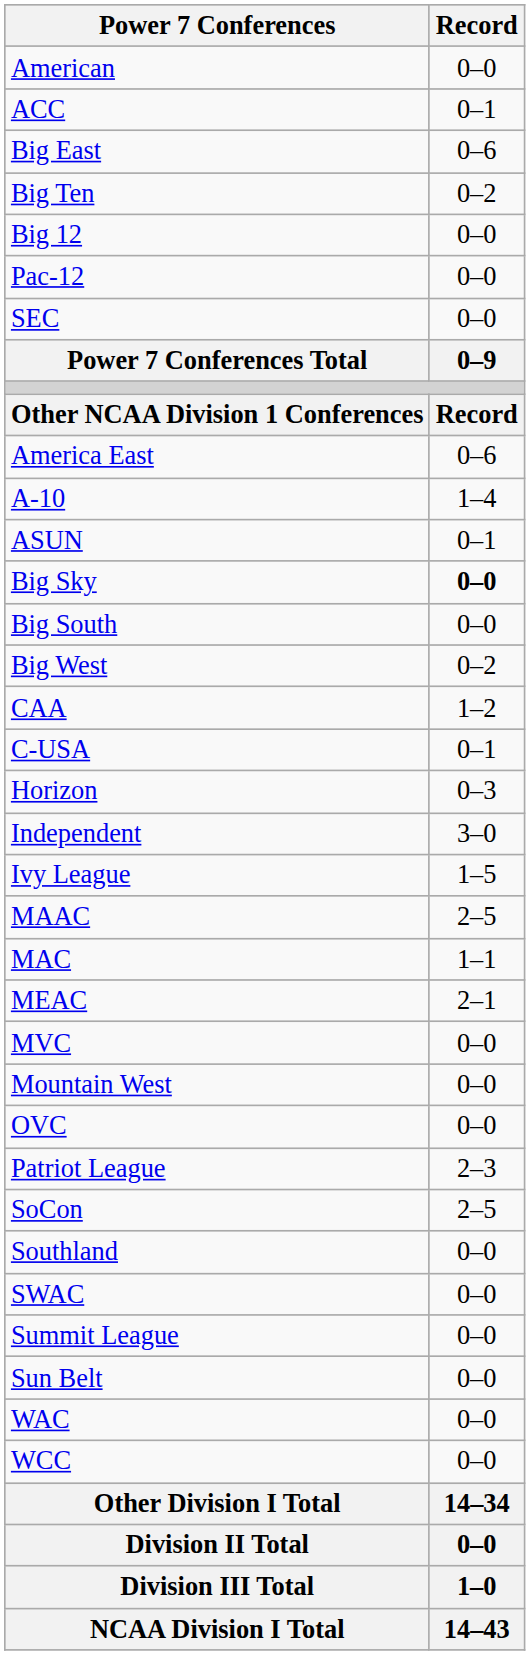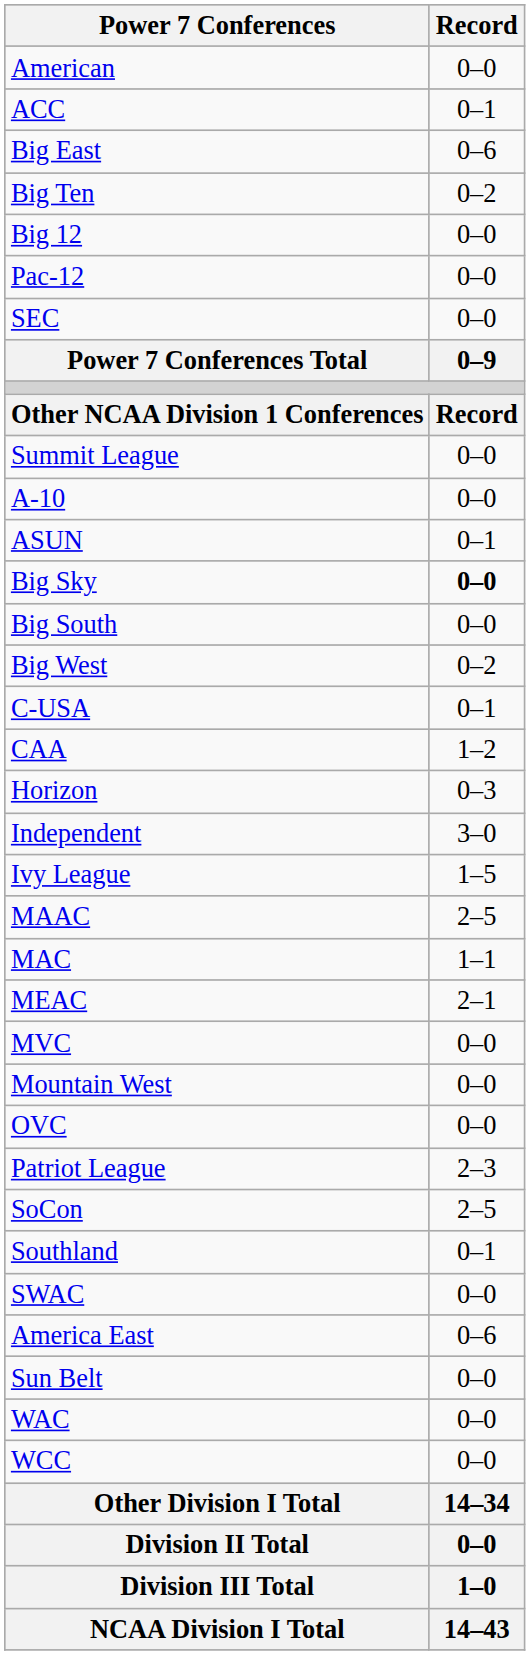 <table class="wikitable">
 <tr>
 <th>Power 7 Conferences</th>
 <th>Record</th>
 </tr>
 <tr>
 <td><a href='#'>American</a></td>
 <td align=center>0–0</td>
 </tr>
 <tr>
 <td><a href='#'>ACC</a></td>
 <td align=center>0–1</td>
 </tr>
 <tr>
 <td><a href='#'>Big East</a></td>
 <td align=center>0–6</td>
 </tr>
 <tr>
 <td><a href='#'>Big Ten</a></td>
 <td align=center>0–2</td>
 </tr>
 <tr>
 <td><a href='#'>Big 12</a></td>
 <td align=center>0–0</td>
 </tr>
 <tr>
 <td><a href='#'>Pac-12</a></td>
 <td align=center>0–0</td>
 </tr>
 <tr>
 <td><a href='#'>SEC</a></td>
 <td align=center>0–0</td>
 </tr>
 <tr>
 <th>Power 7 Conferences Total</th>
 <th>0–9</th>
 </tr>
 <tr>
 <th colspan="2" style="background:lightgrey;"></th>
 </tr>
 <tr>
 <th>Other NCAA Division 1 Conferences</th>
 <th>Record</th>
 </tr>
 <tr>
-<td><a href='#'>America East</a></td>
-<td align=center>0–6</td>
+<td><a href='#'>Summit League</a></td>
+<td align=center>0–0</td>
 </tr>
 <tr>
 <td><a href='#'>A-10</a></td>
-<td align=center>1–4</td>
+<td align=center>0–0</td>
 </tr>
 <tr>
 <td><a href='#'>ASUN</a></td>
 <td align=center>0–1</td>
 </tr>
 <tr>
 <td><a href='#'>Big Sky</a></td>
 <td align=center><strong>0–0</strong></td>
 </tr>
 <tr>
 <td><a href='#'>Big South</a></td>
 <td align=center>0–0</td>
 </tr>
 <tr>
 <td><a href='#'>Big West</a></td>
 <td align=center>0–2</td>
 </tr>
 <tr>
+<td><a href='#'>C-USA</a></td>
+<td align=center>0–1</td>
+</tr>
+<tr>
 <td><a href='#'>CAA</a></td>
 <td align=center>1–2</td>
-</tr>
-<tr>
-<td><a href='#'>C-USA</a></td>
-<td align=center>0–1</td>
 </tr>
 <tr>
 <td><a href='#'>Horizon</a></td>
 <td align=center>0–3</td>
 </tr>
 <tr>
 <td><a href='#'>Independent</a></td>
 <td align=center>3–0</td>
 </tr>
 <tr>
 <td><a href='#'>Ivy League</a></td>
 <td align=center>1–5</td>
 </tr>
 <tr>
 <td><a href='#'>MAAC</a></td>
 <td align=center>2–5</td>
 </tr>
 <tr>
 <td><a href='#'>MAC</a></td>
 <td align=center>1–1</td>
 </tr>
 <tr>
 <td><a href='#'>MEAC</a></td>
 <td align=center>2–1</td>
 </tr>
 <tr>
 <td><a href='#'>MVC</a></td>
 <td align=center>0–0</td>
 </tr>
 <tr>
 <td><a href='#'>Mountain West</a></td>
 <td align=center>0–0</td>
 </tr>
 <tr>
 <td><a href='#'>OVC</a></td>
 <td align=center>0–0</td>
 </tr>
 <tr>
 <td><a href='#'>Patriot League</a></td>
 <td align=center>2–3</td>
 </tr>
 <tr>
 <td><a href='#'>SoCon</a></td>
 <td align=center>2–5</td>
 </tr>
 <tr>
 <td><a href='#'>Southland</a></td>
-<td align=center>0–0</td>
+<td align=center>0–1</td>
 </tr>
 <tr>
 <td><a href='#'>SWAC</a></td>
 <td align=center>0–0</td>
 </tr>
 <tr>
-<td><a href='#'>Summit League</a></td>
-<td align=center>0–0</td>
+<td><a href='#'>America East</a></td>
+<td align=center>0–6</td>
 </tr>
 <tr>
 <td><a href='#'>Sun Belt</a></td>
 <td align=center>0–0</td>
 </tr>
 <tr>
 <td><a href='#'>WAC</a></td>
 <td align=center>0–0</td>
 </tr>
 <tr>
 <td><a href='#'>WCC</a></td>
 <td align=center>0–0</td>
 </tr>
 <tr>
 <th>Other Division I Total</th>
 <th>14–34</th>
 </tr>
 <tr>
 <th>Division II Total</th>
 <th>0–0</th>
 </tr>
 <tr>
 <th>Division III Total</th>
 <th>1–0</th>
 </tr>
 <tr>
 <th>NCAA Division I Total</th>
 <th>14–43</th>
 </tr>
 </table>
